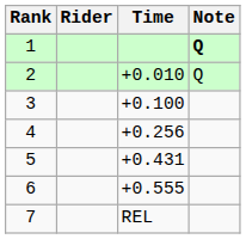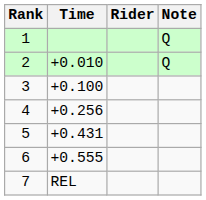 <table class="wikitable" style="font-size:95%" style="text-align:center; width:35em;">
 <tr>
 <th>Rank</th>
+<th>Time</th>
 <th>Rider</th>
-<th>Time</th>
 <th>Note</th>
 </tr>
 <tr bgcolor=ccffcc>
 <td align=center>1</td>
+<td></td>
 <td align=left></td>
-<td></td>
-<td><strong>Q</strong></td>
+<td>Q</td>
 </tr>
 <tr bgcolor=ccffcc>
 <td align=center>2</td>
+<td>+0.010</td>
 <td align=left></td>
-<td>+0.010</td>
 <td>Q</td>
 </tr>
 <tr>
 <td align=center>3</td>
+<td>+0.100</td>
 <td align=left></td>
-<td>+0.100</td>
 <td></td>
 </tr>
 <tr>
 <td align=center>4</td>
+<td>+0.256</td>
 <td align=left></td>
-<td>+0.256</td>
 <td></td>
 </tr>
 <tr>
 <td align=center>5</td>
+<td>+0.431</td>
 <td align=left></td>
-<td>+0.431</td>
 <td></td>
 </tr>
 <tr>
 <td align=center>6</td>
+<td>+0.555</td>
 <td align=left></td>
-<td>+0.555</td>
 <td></td>
 </tr>
 <tr>
 <td align=center>7</td>
+<td>REL</td>
 <td align=left></td>
-<td>REL</td>
 <td></td>
 </tr>
 </table>
